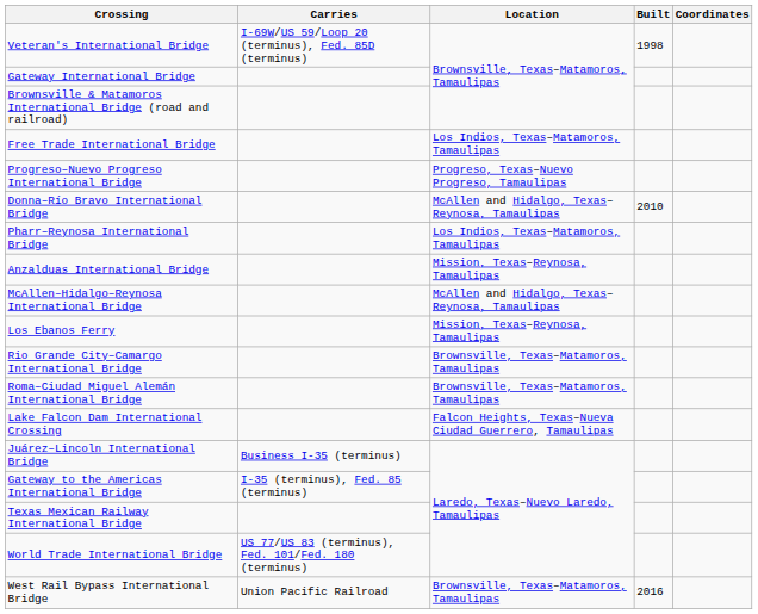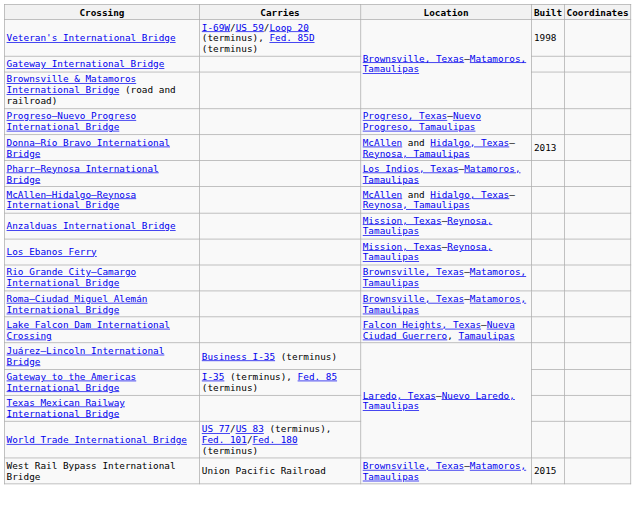 <table class=wikitable>
 <tr>
 <th>Crossing</th>
 <th>Carries</th>
 <th>Location</th>
 <th>Built</th>
 <th>Coordinates</th>
 </tr>
 <tr>
 <td><a href='#'>Veteran's International Bridge</a></td>
 <td><a href='#'>I-69W</a>/<a href='#'>US 59</a>/<a href='#'>Loop 20</a> (terminus), <a href='#'>Fed. 85D</a> (terminus)</td>
 <td rowspan=3><a href='#'>Brownsville, Texas</a>–<a href='#'>Matamoros, Tamaulipas</a></td>
 <td>1998</td>
 <td></td>
 </tr>
 <tr>
 <td><a href='#'>Gateway International Bridge</a></td>
 <td></td>
 <td></td>
 <td></td>
 </tr>
 <tr>
 <td><a href='#'>Brownsville & Matamoros International Bridge</a> (road and railroad)</td>
 <td></td>
 <td></td>
 <td></td>
 </tr>
 <tr>
-<td><a href='#'>Free Trade International Bridge</a></td>
-<td></td>
-<td><a href='#'>Los Indios, Texas</a>–<a href='#'>Matamoros, Tamaulipas</a></td>
-<td></td>
-<td></td>
-</tr>
-<tr>
 <td><a href='#'>Progreso–Nuevo Progreso International Bridge</a></td>
 <td></td>
 <td><a href='#'>Progreso, Texas</a>–<a href='#'>Nuevo Progreso, Tamaulipas</a></td>
 <td></td>
 <td></td>
 </tr>
 <tr>
 <td><a href='#'>Donna–Río Bravo International Bridge</a></td>
 <td></td>
 <td><a href='#'>McAllen</a> and <a href='#'>Hidalgo, Texas</a>–<a href='#'>Reynosa, Tamaulipas</a></td>
-<td>2010</td>
+<td>2013</td>
 <td></td>
 </tr>
 <tr>
 <td><a href='#'>Pharr–Reynosa International Bridge</a></td>
 <td></td>
 <td><a href='#'>Los Indios, Texas</a>–<a href='#'>Matamoros, Tamaulipas</a></td>
 <td></td>
 <td></td>
 </tr>
 <tr>
-<td><a href='#'>Anzalduas International Bridge</a></td>
+<td><a href='#'>McAllen–Hidalgo–Reynosa International Bridge</a></td>
 <td></td>
-<td><a href='#'>Mission, Texas</a>–<a href='#'>Reynosa, Tamaulipas</a></td>
+<td><a href='#'>McAllen</a> and <a href='#'>Hidalgo, Texas</a>–<a href='#'>Reynosa, Tamaulipas</a></td>
 <td></td>
 <td></td>
 </tr>
 <tr>
-<td><a href='#'>McAllen–Hidalgo–Reynosa International Bridge</a></td>
+<td><a href='#'>Anzalduas International Bridge</a></td>
 <td></td>
-<td><a href='#'>McAllen</a> and <a href='#'>Hidalgo, Texas</a>–<a href='#'>Reynosa, Tamaulipas</a></td>
+<td><a href='#'>Mission, Texas</a>–<a href='#'>Reynosa, Tamaulipas</a></td>
 <td></td>
 <td></td>
 </tr>
 <tr>
 <td><a href='#'>Los Ebanos Ferry</a></td>
 <td></td>
 <td><a href='#'>Mission, Texas</a>–<a href='#'>Reynosa, Tamaulipas</a></td>
 <td></td>
 <td></td>
 </tr>
 <tr>
 <td><a href='#'>Rio Grande City–Camargo International Bridge</a></td>
 <td></td>
 <td><a href='#'>Brownsville, Texas</a>–<a href='#'>Matamoros, Tamaulipas</a></td>
 <td></td>
 <td></td>
 </tr>
 <tr>
 <td><a href='#'>Roma–Ciudad Miguel Alemán International Bridge</a></td>
 <td></td>
 <td><a href='#'>Brownsville, Texas</a>–<a href='#'>Matamoros, Tamaulipas</a></td>
 <td></td>
 <td></td>
 </tr>
 <tr>
 <td><a href='#'>Lake Falcon Dam International Crossing</a></td>
 <td></td>
 <td><a href='#'>Falcon Heights, Texas</a>–<a href='#'>Nueva Ciudad Guerrero</a>, <a href='#'>Tamaulipas</a></td>
 <td></td>
 <td></td>
 </tr>
 <tr>
 <td><a href='#'>Juárez–Lincoln International Bridge</a></td>
 <td><a href='#'>Business I-35</a> (terminus)</td>
 <td rowspan=4><a href='#'>Laredo, Texas</a>–<a href='#'>Nuevo Laredo, Tamaulipas</a></td>
 <td></td>
 <td></td>
 </tr>
 <tr>
 <td><a href='#'>Gateway to the Americas International Bridge</a></td>
 <td><a href='#'>I-35</a> (terminus), <a href='#'>Fed. 85</a> (terminus)</td>
 <td></td>
 <td></td>
 </tr>
 <tr>
 <td><a href='#'>Texas Mexican Railway International Bridge</a></td>
 <td></td>
 <td></td>
 <td></td>
 </tr>
 <tr>
 <td><a href='#'>World Trade International Bridge</a></td>
 <td><a href='#'>US 77</a>/<a href='#'>US 83</a> (terminus), <a href='#'>Fed. 101</a>/<a href='#'>Fed. 180</a> (terminus)</td>
 <td></td>
 <td></td>
 </tr>
 <tr>
 <td>West Rail Bypass International Bridge</td>
 <td>Union Pacific Railroad</td>
 <td><a href='#'>Brownsville, Texas</a>–<a href='#'>Matamoros, Tamaulipas</a></td>
-<td>2016</td>
+<td>2015</td>
 <td></td>
 </tr>
 </table>
